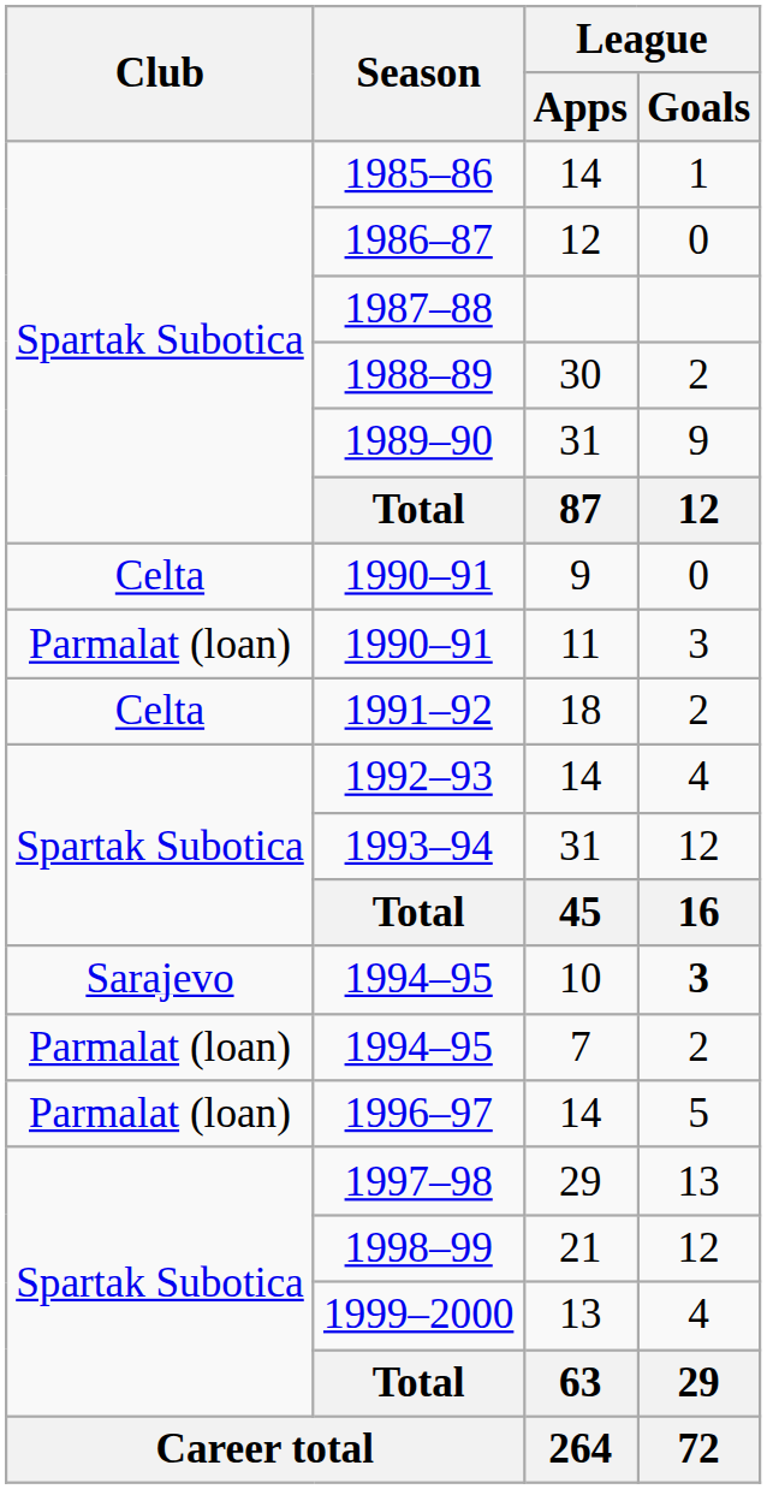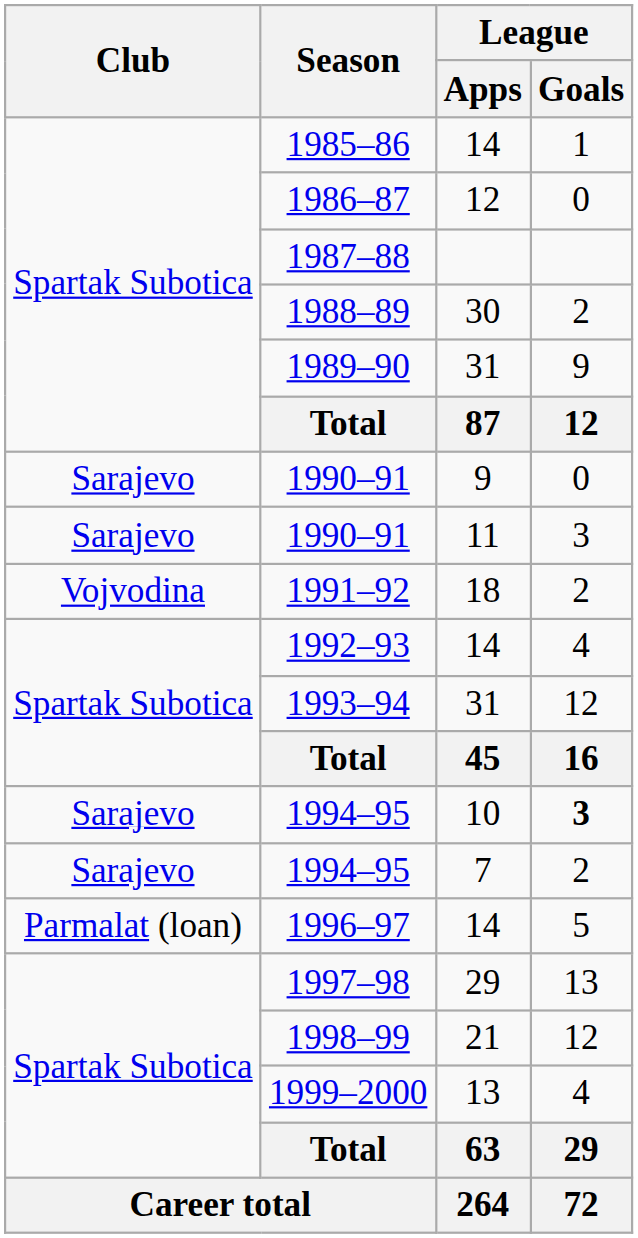 <table class="wikitable" style="text-align:center">
 <tr>
 <th rowspan="2">Club</th>
 <th rowspan="2">Season</th>
 <th colspan="2">League</th>
 </tr>
 <tr>
 <th>Apps</th>
 <th>Goals</th>
 </tr>
 <tr>
 <td rowspan="6"><a href='#'>Spartak Subotica</a></td>
 <td><a href='#'>1985–86</a></td>
 <td>14</td>
 <td>1</td>
 </tr>
 <tr>
 <td><a href='#'>1986–87</a></td>
 <td>12</td>
 <td>0</td>
 </tr>
 <tr>
 <td><a href='#'>1987–88</a></td>
 <td></td>
 <td></td>
 </tr>
 <tr>
 <td><a href='#'>1988–89</a></td>
 <td>30</td>
 <td>2</td>
 </tr>
 <tr>
 <td><a href='#'>1989–90</a></td>
 <td>31</td>
 <td>9</td>
 </tr>
 <tr>
 <th>Total</th>
 <th>87</th>
 <th>12</th>
 </tr>
 <tr>
-<td><a href='#'>Celta</a></td>
+<td><a href='#'>Sarajevo</a></td>
 <td><a href='#'>1990–91</a></td>
 <td>9</td>
 <td>0</td>
 </tr>
 <tr>
-<td><a href='#'>Parmalat</a> (loan)</td>
+<td><a href='#'>Sarajevo</a></td>
 <td><a href='#'>1990–91</a></td>
 <td>11</td>
 <td>3</td>
 </tr>
 <tr>
-<td><a href='#'>Celta</a></td>
+<td><a href='#'>Vojvodina</a></td>
 <td><a href='#'>1991–92</a></td>
 <td>18</td>
 <td>2</td>
 </tr>
 <tr>
 <td rowspan="3"><a href='#'>Spartak Subotica</a></td>
 <td><a href='#'>1992–93</a></td>
 <td>14</td>
 <td>4</td>
 </tr>
 <tr>
 <td><a href='#'>1993–94</a></td>
 <td>31</td>
 <td>12</td>
 </tr>
 <tr>
 <th>Total</th>
 <th>45</th>
 <th>16</th>
 </tr>
 <tr>
 <td><a href='#'>Sarajevo</a></td>
 <td><a href='#'>1994–95</a></td>
 <td>10</td>
 <td><strong>3</strong></td>
 </tr>
 <tr>
-<td><a href='#'>Parmalat</a> (loan)</td>
+<td><a href='#'>Sarajevo</a></td>
 <td><a href='#'>1994–95</a></td>
 <td>7</td>
 <td>2</td>
 </tr>
 <tr>
 <td><a href='#'>Parmalat</a> (loan)</td>
 <td><a href='#'>1996–97</a></td>
 <td>14</td>
 <td>5</td>
 </tr>
 <tr>
 <td rowspan="4"><a href='#'>Spartak Subotica</a></td>
 <td><a href='#'>1997–98</a></td>
 <td>29</td>
 <td>13</td>
 </tr>
 <tr>
 <td><a href='#'>1998–99</a></td>
 <td>21</td>
 <td>12</td>
 </tr>
 <tr>
 <td><a href='#'>1999–2000</a></td>
 <td>13</td>
 <td>4</td>
 </tr>
 <tr>
 <th>Total</th>
 <th>63</th>
 <th>29</th>
 </tr>
 <tr>
 <th colspan="2">Career total</th>
 <th>264</th>
 <th>72</th>
 </tr>
 </table>
